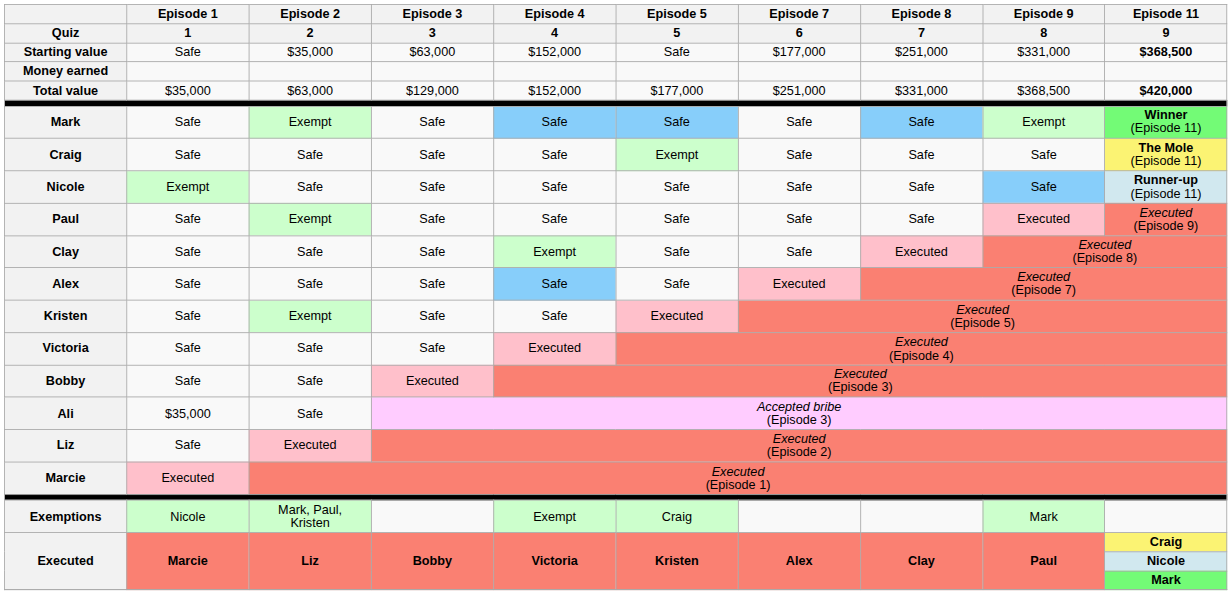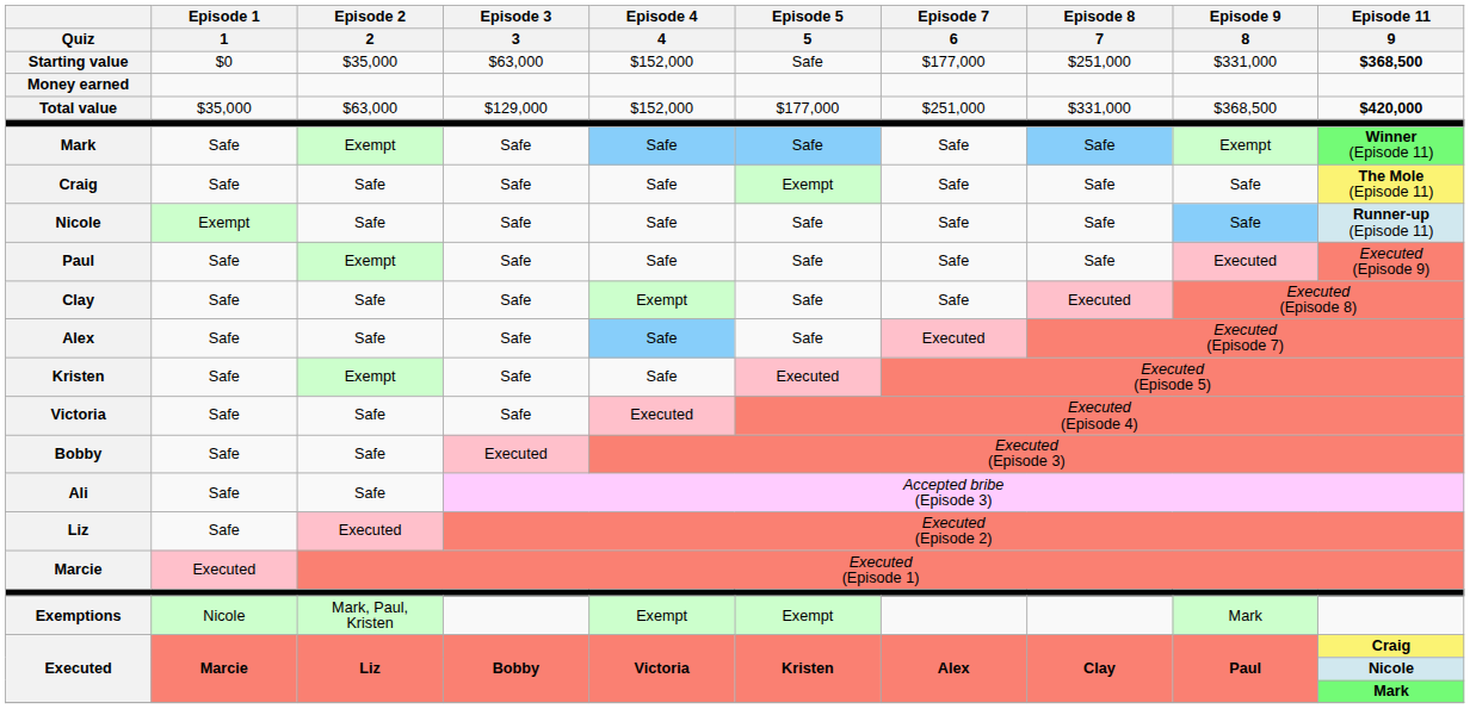 <table class="wikitable"  style="text-align:center; width:110%; font-size:90%; line-height:15px;">
 <tr>
 <th style="width:7%;"></th>
 <th style="width:7%;">Episode 1</th>
 <th style="width:7%;">Episode 2</th>
 <th style="width:7%;">Episode 3</th>
 <th style="width:7%;">Episode 4</th>
 <th style="width:7%;">Episode 5</th>
 <th style="width:7%;">Episode 7</th>
 <th style="width:7%;">Episode 8</th>
 <th style="width:7%;">Episode 9</th>
 <th style="width:7%;">Episode 11 <br> </th>
 </tr>
 <tr>
 <th>Quiz</th>
 <th>1</th>
 <th>2</th>
 <th>3</th>
 <th>4</th>
 <th>5</th>
 <th>6</th>
 <th>7</th>
 <th>8</th>
 <th>9</th>
 </tr>
 <tr>
 <th>Starting value</th>
-<td>Safe</td>
+<td>$0</td>
 <td>$35,000</td>
 <td>$63,000</td>
 <td>$152,000</td>
 <td>Safe</td>
 <td>$177,000</td>
 <td>$251,000</td>
 <td>$331,000</td>
 <td><strong>$368,500</strong></td>
 </tr>
 <tr>
 <th>Money earned</th>
 <td></td>
 <td></td>
 <td></td>
 <td></td>
 <td></td>
 <td></td>
 <td></td>
 <td></td>
 <td></td>
 </tr>
 <tr>
 <th>Total value</th>
 <td>$35,000</td>
 <td>$63,000</td>
 <td>$129,000</td>
 <td>$152,000</td>
 <td>$177,000</td>
 <td>$251,000</td>
 <td>$331,000</td>
 <td>$368,500</td>
 <td><strong>$420,000</strong></td>
 </tr>
 <tr>
 <td colspan="10" bgcolor="black"></td>
 </tr>
 <tr>
 <th>Mark</th>
 <td>Safe</td>
 <td style="background:#ccffcc;">Exempt</td>
 <td>Safe</td>
 <td style="background:#87CEFA;">Safe</td>
 <td style="background:#87CEFA;">Safe</td>
 <td>Safe</td>
 <td style="background:#87CEFA;">Safe</td>
 <td style="background:#ccffcc;">Exempt</td>
 <td style="background:#73fb76;"><strong>Winner</strong> <br> (Episode 11)</td>
 </tr>
 <tr>
 <th>Craig</th>
 <td>Safe</td>
 <td>Safe</td>
 <td>Safe</td>
 <td>Safe</td>
 <td style="background:#ccffcc;">Exempt</td>
 <td>Safe</td>
 <td>Safe</td>
 <td>Safe</td>
 <td style="background:#fbf373;"><strong>The Mole</strong><br>(Episode 11)</td>
 </tr>
 <tr>
 <th>Nicole</th>
 <td style="background:#ccffcc;">Exempt</td>
 <td>Safe</td>
 <td>Safe</td>
 <td>Safe</td>
 <td>Safe</td>
 <td>Safe</td>
 <td>Safe</td>
 <td style="background:#87CEFA;">Safe</td>
 <td style="background:#d1e8ef;"><strong>Runner-up</strong> <br> (Episode 11)</td>
 </tr>
 <tr>
 <th>Paul</th>
 <td>Safe</td>
 <td style="background:#ccffcc;">Exempt</td>
 <td>Safe</td>
 <td>Safe</td>
 <td>Safe</td>
 <td>Safe</td>
 <td>Safe</td>
 <td style="background:pink;">Executed</td>
 <td style="background:salmon;"><em>Executed</em> <br> (Episode 9)</td>
 </tr>
 <tr>
 <th>Clay</th>
 <td>Safe</td>
 <td>Safe</td>
 <td>Safe</td>
 <td style="background:#ccffcc;">Exempt</td>
 <td>Safe</td>
 <td>Safe</td>
 <td style="background:pink;">Executed</td>
 <td colspan="2" style="background:salmon;"><em>Executed</em> <br> (Episode 8)</td>
 </tr>
 <tr>
 <th>Alex</th>
 <td>Safe</td>
 <td>Safe</td>
 <td>Safe</td>
 <td style="background:#87CEFA;">Safe</td>
 <td>Safe</td>
 <td style="background:pink;">Executed</td>
 <td colspan="3" style="background:salmon;"><em>Executed</em> <br> (Episode 7)</td>
 </tr>
 <tr>
 <th>Kristen</th>
 <td>Safe</td>
 <td style="background:#ccffcc;">Exempt</td>
 <td>Safe</td>
 <td>Safe</td>
 <td style="background:pink;">Executed</td>
 <td colspan="4" style="background:salmon;"><em>Executed</em> <br> (Episode 5)</td>
 </tr>
 <tr>
 <th>Victoria</th>
 <td>Safe</td>
 <td>Safe</td>
 <td>Safe</td>
 <td style="background:pink;">Executed</td>
 <td colspan="5" style="background:salmon;"><em>Executed</em> <br> (Episode 4)</td>
 </tr>
 <tr>
 <th>Bobby</th>
 <td>Safe</td>
 <td>Safe</td>
 <td style="background:pink;">Executed</td>
 <td colspan="6" style="background:salmon;"><em>Executed</em> <br> (Episode 3)</td>
 </tr>
 <tr>
 <th>Ali</th>
-<td>$35,000</td>
+<td>Safe</td>
 <td>Safe</td>
 <td colspan="8" style="background:#fcf;"><em>Accepted bribe</em> <br> (Episode 3)</td>
 </tr>
 <tr>
 <th>Liz</th>
 <td>Safe</td>
 <td style="background:pink;">Executed</td>
 <td colspan="7" style="background:salmon;"><em>Executed</em> <br> (Episode 2)</td>
 </tr>
 <tr>
 <th>Marcie</th>
 <td style="background:pink;">Executed</td>
 <td colspan="8" style="background:salmon;"><em>Executed</em> <br> (Episode 1)</td>
 </tr>
 <tr>
 <td colspan="10" bgcolor="black"></td>
 </tr>
 <tr>
 <th>Exemptions</th>
 <td style="background:#ccffcc;">Nicole</td>
 <td style="background:#ccffcc;">Mark, Paul, <br> Kristen</td>
 <td></td>
 <td style="background:#ccffcc;">Exempt</td>
-<td style="background:#ccffcc;">Craig</td>
+<td style="background:#ccffcc;">Exempt</td>
 <td></td>
 <td></td>
 <td style="background:#ccffcc;">Mark</td>
 <td></td>
 </tr>
 <tr>
 <th rowspan="3">Executed</th>
 <td rowspan="3" style="background:salmon"><strong>Marcie</strong> <br> </td>
 <td rowspan="3" style="background:salmon"><strong>Liz</strong> <br> </td>
 <td rowspan="3" style="background:salmon"><strong>Bobby</strong> <br> </td>
 <td rowspan="3" style="background:salmon"><strong>Victoria</strong> <br> </td>
 <td rowspan="3" style="background:salmon"><strong>Kristen</strong> <br> </td>
 <td rowspan="3" style="background:salmon"><strong>Alex</strong> <br> </td>
 <td rowspan="3" style="background:salmon"><strong>Clay</strong> <br> </td>
 <td rowspan="3" style="background:salmon"><strong>Paul</strong> <br> </td>
 <td style="background:#fbf373;"><strong>Craig</strong> <br> </td>
 </tr>
 <tr>
 <td style="background:#d1e8ef;"><strong>Nicole</strong> <br> </td>
 </tr>
 <tr>
 <td style="background:#73fb76"><strong>Mark</strong> <br> </td>
 </tr>
 <tr>
 </tr>
 </table>
